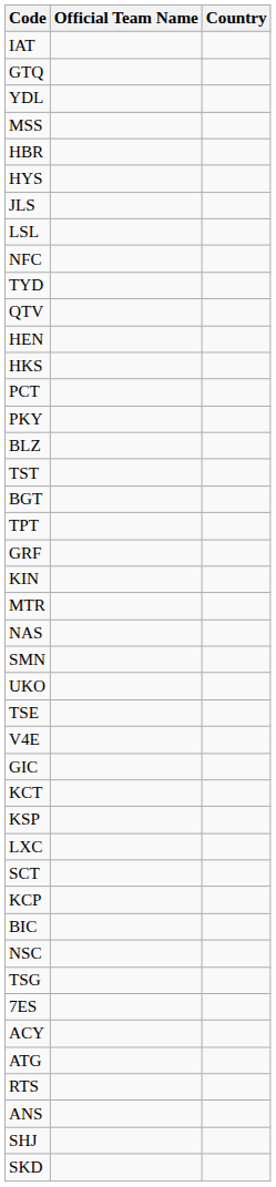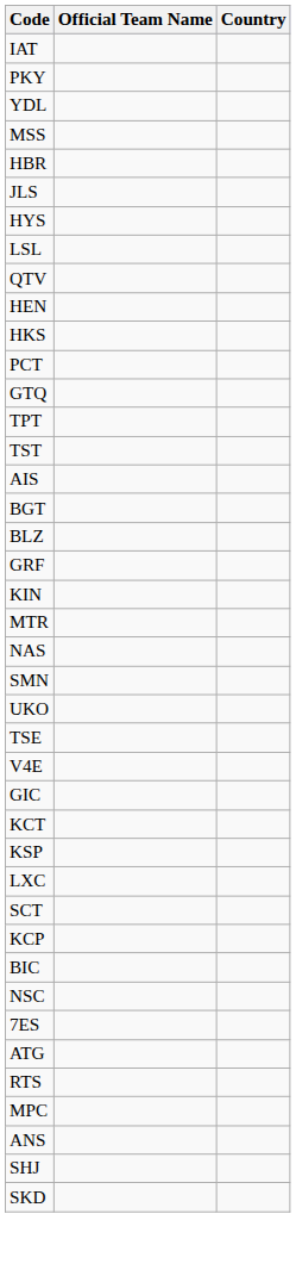 <table class="wikitable">
 <tr style="background:#ccf;">
 <th>Code</th>
 <th>Official Team Name</th>
 <th>Country</th>
 </tr>
 <tr>
 <td>IAT</td>
 <td></td>
 <td></td>
 </tr>
 <tr>
-<td>GTQ</td>
+<td>PKY</td>
 <td></td>
 <td></td>
 </tr>
 <tr>
 <td>YDL</td>
 <td></td>
 <td></td>
 </tr>
 <tr>
 <td>MSS</td>
 <td></td>
 <td></td>
 </tr>
 <tr>
 <td>HBR</td>
 <td></td>
 <td></td>
 </tr>
 <tr>
+<td>JLS</td>
+<td></td>
+<td></td>
+</tr>
+<tr>
 <td>HYS</td>
 <td></td>
 <td></td>
 </tr>
 <tr>
-<td>JLS</td>
-<td></td>
-<td></td>
-</tr>
-<tr>
 <td>LSL</td>
-<td></td>
-<td></td>
-</tr>
-<tr>
-<td>NFC</td>
-<td></td>
-<td></td>
-</tr>
-<tr>
-<td>TYD</td>
 <td></td>
 <td></td>
 </tr>
 <tr>
 <td>QTV</td>
 <td></td>
 <td></td>
 </tr>
 <tr>
 <td>HEN</td>
 <td></td>
 <td></td>
 </tr>
 <tr>
 <td>HKS</td>
 <td></td>
 <td></td>
 </tr>
 <tr>
 <td>PCT</td>
 <td></td>
 <td></td>
 </tr>
 <tr>
-<td>PKY</td>
+<td>GTQ</td>
 <td></td>
 <td></td>
 </tr>
 <tr>
-<td>BLZ</td>
+<td>TPT</td>
 <td></td>
 <td></td>
 </tr>
 <tr>
 <td>TST</td>
 <td></td>
 <td></td>
 </tr>
 <tr>
+<td>AIS</td>
+<td></td>
+<td></td>
+</tr>
+<tr>
 <td>BGT</td>
 <td></td>
 <td></td>
 </tr>
 <tr>
-<td>TPT</td>
+<td>BLZ</td>
 <td></td>
 <td></td>
 </tr>
 <tr>
 <td>GRF</td>
 <td></td>
 <td></td>
 </tr>
 <tr>
 <td>KIN</td>
 <td></td>
 <td></td>
 </tr>
 <tr>
 <td>MTR</td>
 <td></td>
 <td></td>
 </tr>
 <tr>
 <td>NAS</td>
 <td></td>
 <td></td>
 </tr>
 <tr>
 <td>SMN</td>
 <td></td>
 <td></td>
 </tr>
 <tr>
 <td>UKO</td>
 <td></td>
 <td></td>
 </tr>
 <tr>
 <td>TSE</td>
 <td></td>
 <td></td>
 </tr>
 <tr>
 <td>V4E</td>
 <td></td>
 <td></td>
 </tr>
 <tr>
 <td>GIC</td>
 <td></td>
 <td></td>
 </tr>
 <tr>
 <td>KCT</td>
 <td></td>
 <td></td>
 </tr>
 <tr>
 <td>KSP</td>
 <td></td>
 <td></td>
 </tr>
 <tr>
 <td>LXC</td>
 <td></td>
 <td></td>
 </tr>
 <tr>
 <td>SCT</td>
 <td></td>
 <td></td>
 </tr>
 <tr>
 <td>KCP</td>
 <td></td>
 <td></td>
 </tr>
 <tr>
 <td>BIC</td>
 <td></td>
 <td></td>
 </tr>
 <tr>
 <td>NSC</td>
 <td></td>
 <td></td>
 </tr>
 <tr>
-<td>TSG</td>
-<td></td>
-<td></td>
-</tr>
-<tr>
 <td>7ES</td>
-<td></td>
-<td></td>
-</tr>
-<tr>
-<td>ACY</td>
 <td></td>
 <td></td>
 </tr>
 <tr>
 <td>ATG</td>
 <td></td>
 <td></td>
 </tr>
 <tr>
 <td>RTS</td>
+<td></td>
+<td></td>
+</tr>
+<tr>
+<td>MPC</td>
 <td></td>
 <td></td>
 </tr>
 <tr>
 <td>ANS</td>
 <td></td>
 <td></td>
 </tr>
 <tr>
 <td>SHJ</td>
 <td></td>
 <td></td>
 </tr>
 <tr>
 <td>SKD</td>
 <td></td>
 <td></td>
 </tr>
 </table>
